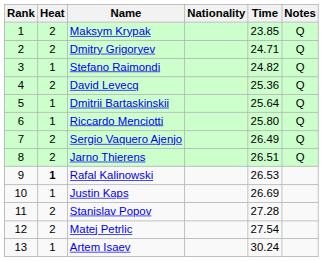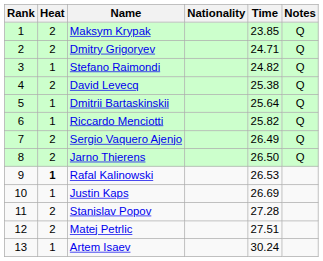 <table class="wikitable sortable" style="text-align:center">
 <tr>
 <th>Rank</th>
 <th>Heat</th>
 <th>Name</th>
 <th>Nationality</th>
 <th>Time</th>
 <th>Notes</th>
 </tr>
 <tr bgcolor=ccffcc>
 <td>1</td>
 <td>2</td>
 <td align=left><a href='#'>Maksym Krypak</a></td>
 <td align=left></td>
 <td>23.85</td>
 <td>Q</td>
 </tr>
 <tr bgcolor=ccffcc>
 <td>2</td>
 <td>2</td>
 <td align=left><a href='#'>Dmitry Grigoryev</a></td>
 <td align=left></td>
 <td>24.71</td>
 <td>Q</td>
 </tr>
 <tr bgcolor=ccffcc>
 <td>3</td>
 <td>1</td>
 <td align=left><a href='#'>Stefano Raimondi</a></td>
 <td align=left></td>
 <td>24.82</td>
 <td>Q</td>
 </tr>
 <tr bgcolor=ccffcc>
 <td>4</td>
 <td>2</td>
 <td align=left><a href='#'>David Levecq</a></td>
 <td align=left></td>
-<td>25.36</td>
+<td>25.38</td>
 <td>Q</td>
 </tr>
 <tr bgcolor=ccffcc>
 <td>5</td>
 <td>1</td>
 <td align=left><a href='#'>Dmitrii Bartaskinskii</a></td>
 <td align=left></td>
 <td>25.64</td>
 <td>Q</td>
 </tr>
 <tr bgcolor=ccffcc>
 <td>6</td>
 <td>1</td>
 <td align=left><a href='#'>Riccardo Menciotti</a></td>
 <td align=left></td>
-<td>25.80</td>
+<td>25.82</td>
 <td>Q</td>
 </tr>
 <tr bgcolor=ccffcc>
 <td>7</td>
 <td>2</td>
 <td align=left><a href='#'>Sergio Vaquero Ajenjo</a></td>
 <td align=left></td>
 <td>26.49</td>
 <td>Q</td>
 </tr>
 <tr bgcolor=ccffcc>
 <td>8</td>
 <td>2</td>
 <td align=left><a href='#'>Jarno Thierens</a></td>
 <td align=left></td>
-<td>26.51</td>
+<td>26.50</td>
 <td>Q</td>
 </tr>
 <tr>
 <td>9</td>
 <td><strong>1</strong></td>
 <td align=left><a href='#'>Rafal Kalinowski</a></td>
 <td align=left></td>
 <td>26.53</td>
 <td></td>
 </tr>
 <tr>
 <td>10</td>
 <td>1</td>
 <td align=left><a href='#'>Justin Kaps</a></td>
 <td align=left></td>
 <td>26.69</td>
 <td></td>
 </tr>
 <tr>
 <td>11</td>
 <td>2</td>
 <td align=left><a href='#'>Stanislav Popov</a></td>
 <td align=left></td>
 <td>27.28</td>
 <td></td>
 </tr>
 <tr>
 <td>12</td>
 <td>2</td>
 <td align=left><a href='#'>Matej Petrlic</a></td>
 <td align=left></td>
-<td>27.54</td>
+<td>27.51</td>
 <td></td>
 </tr>
 <tr>
 <td>13</td>
 <td>1</td>
 <td align=left><a href='#'>Artem Isaev</a></td>
 <td align=left></td>
 <td>30.24</td>
 <td></td>
 </tr>
 </table>
